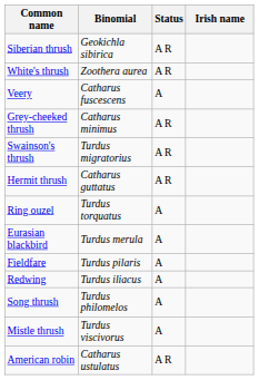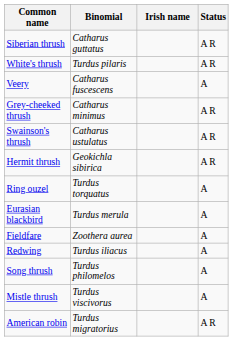 <table width=60% class="wikitable">
 <tr>
 <th width=32%>Common name</th>
 <th width=32%>Binomial</th>
+<th width=32%>Irish name</th>
 <th width=4%>Status</th>
-<th width=32%>Irish name</th>
 </tr>
 <tr>
 <td><a href='#'>Siberian thrush</a></td>
-<td><em>Geokichla sibirica</em></td>
+<td><em>Catharus guttatus</em></td>
+<td></td>
 <td>A R</td>
-<td></td>
 </tr>
 <tr>
 <td><a href='#'>White's thrush</a></td>
-<td><em>Zoothera aurea</em></td>
+<td><em>Turdus pilaris</em></td>
+<td></td>
 <td>A R</td>
-<td></td>
 </tr>
 <tr>
 <td><a href='#'>Veery</a></td>
 <td><em>Catharus fuscescens</em></td>
+<td></td>
 <td>A</td>
-<td></td>
 </tr>
 <tr>
 <td><a href='#'>Grey-cheeked thrush</a></td>
 <td><em>Catharus minimus</em></td>
+<td></td>
 <td>A R</td>
-<td></td>
 </tr>
 <tr>
 <td><a href='#'>Swainson's thrush</a></td>
-<td><em>Turdus migratorius</em></td>
+<td><em>Catharus ustulatus</em></td>
+<td></td>
 <td>A R</td>
-<td></td>
 </tr>
 <tr>
 <td><a href='#'>Hermit thrush</a></td>
-<td><em>Catharus guttatus</em></td>
+<td><em>Geokichla sibirica</em></td>
+<td></td>
 <td>A R</td>
-<td></td>
 </tr>
 <tr>
 <td><a href='#'>Ring ouzel</a></td>
 <td><em>Turdus torquatus</em></td>
+<td></td>
 <td>A</td>
-<td></td>
 </tr>
 <tr>
 <td><a href='#'>Eurasian blackbird</a></td>
 <td><em>Turdus merula</em></td>
+<td></td>
 <td>A</td>
-<td></td>
 </tr>
 <tr>
 <td><a href='#'>Fieldfare</a></td>
-<td><em>Turdus pilaris</em></td>
+<td><em>Zoothera aurea</em></td>
+<td></td>
 <td>A</td>
-<td></td>
 </tr>
 <tr>
 <td><a href='#'>Redwing</a></td>
 <td><em>Turdus iliacus</em></td>
+<td></td>
 <td>A</td>
-<td></td>
 </tr>
 <tr>
 <td><a href='#'>Song thrush</a></td>
 <td><em>Turdus philomelos</em></td>
+<td></td>
 <td>A</td>
-<td></td>
 </tr>
 <tr>
 <td><a href='#'>Mistle thrush</a></td>
 <td><em>Turdus viscivorus</em></td>
+<td></td>
 <td>A</td>
-<td></td>
 </tr>
 <tr>
 <td><a href='#'>American robin</a></td>
-<td><em>Catharus ustulatus</em></td>
+<td><em>Turdus migratorius</em></td>
+<td></td>
 <td>A R</td>
-<td></td>
 </tr>
 </table>
